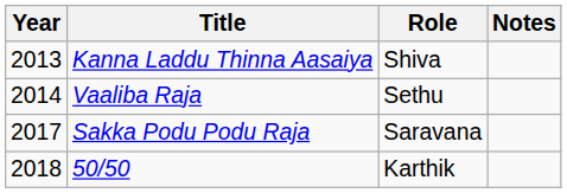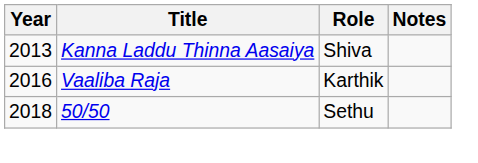 <table class="wikitable sortable">
 <tr>
 <th>Year</th>
 <th>Title</th>
 <th>Role</th>
 <th>Notes</th>
 </tr>
 <tr>
 <td>2013</td>
 <td><em><a href='#'>Kanna Laddu Thinna Aasaiya</a></em></td>
 <td>Shiva</td>
 <td></td>
 </tr>
 <tr>
-<td>2014</td>
+<td>2016</td>
 <td><em><a href='#'>Vaaliba Raja</a></em></td>
-<td>Sethu</td>
-<td></td>
-</tr>
-<tr>
-<td>2017</td>
-<td><em><a href='#'>Sakka Podu Podu Raja</a></em></td>
-<td>Saravana</td>
+<td>Karthik</td>
 <td></td>
 </tr>
 <tr>
 <td>2018</td>
 <td><em><a href='#'>50/50</a></em></td>
-<td>Karthik</td>
+<td>Sethu</td>
 <td></td>
 </tr>
 </table>
